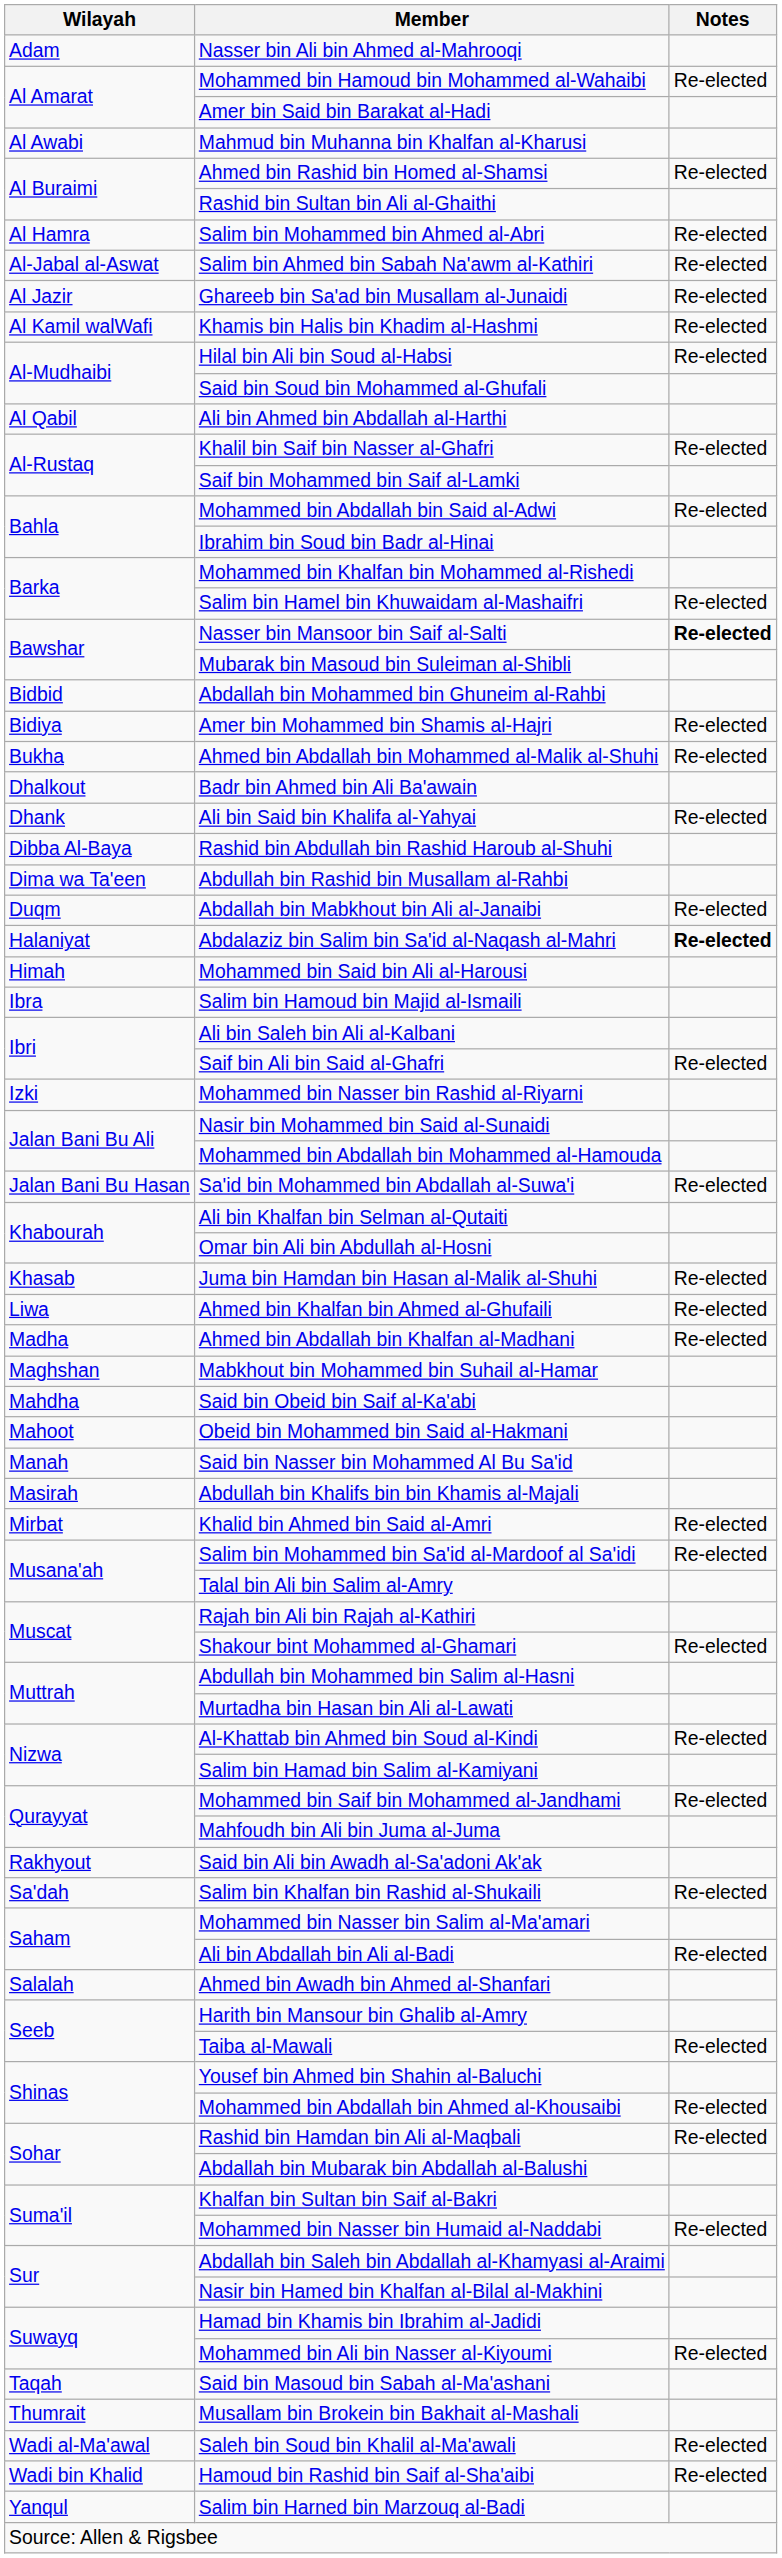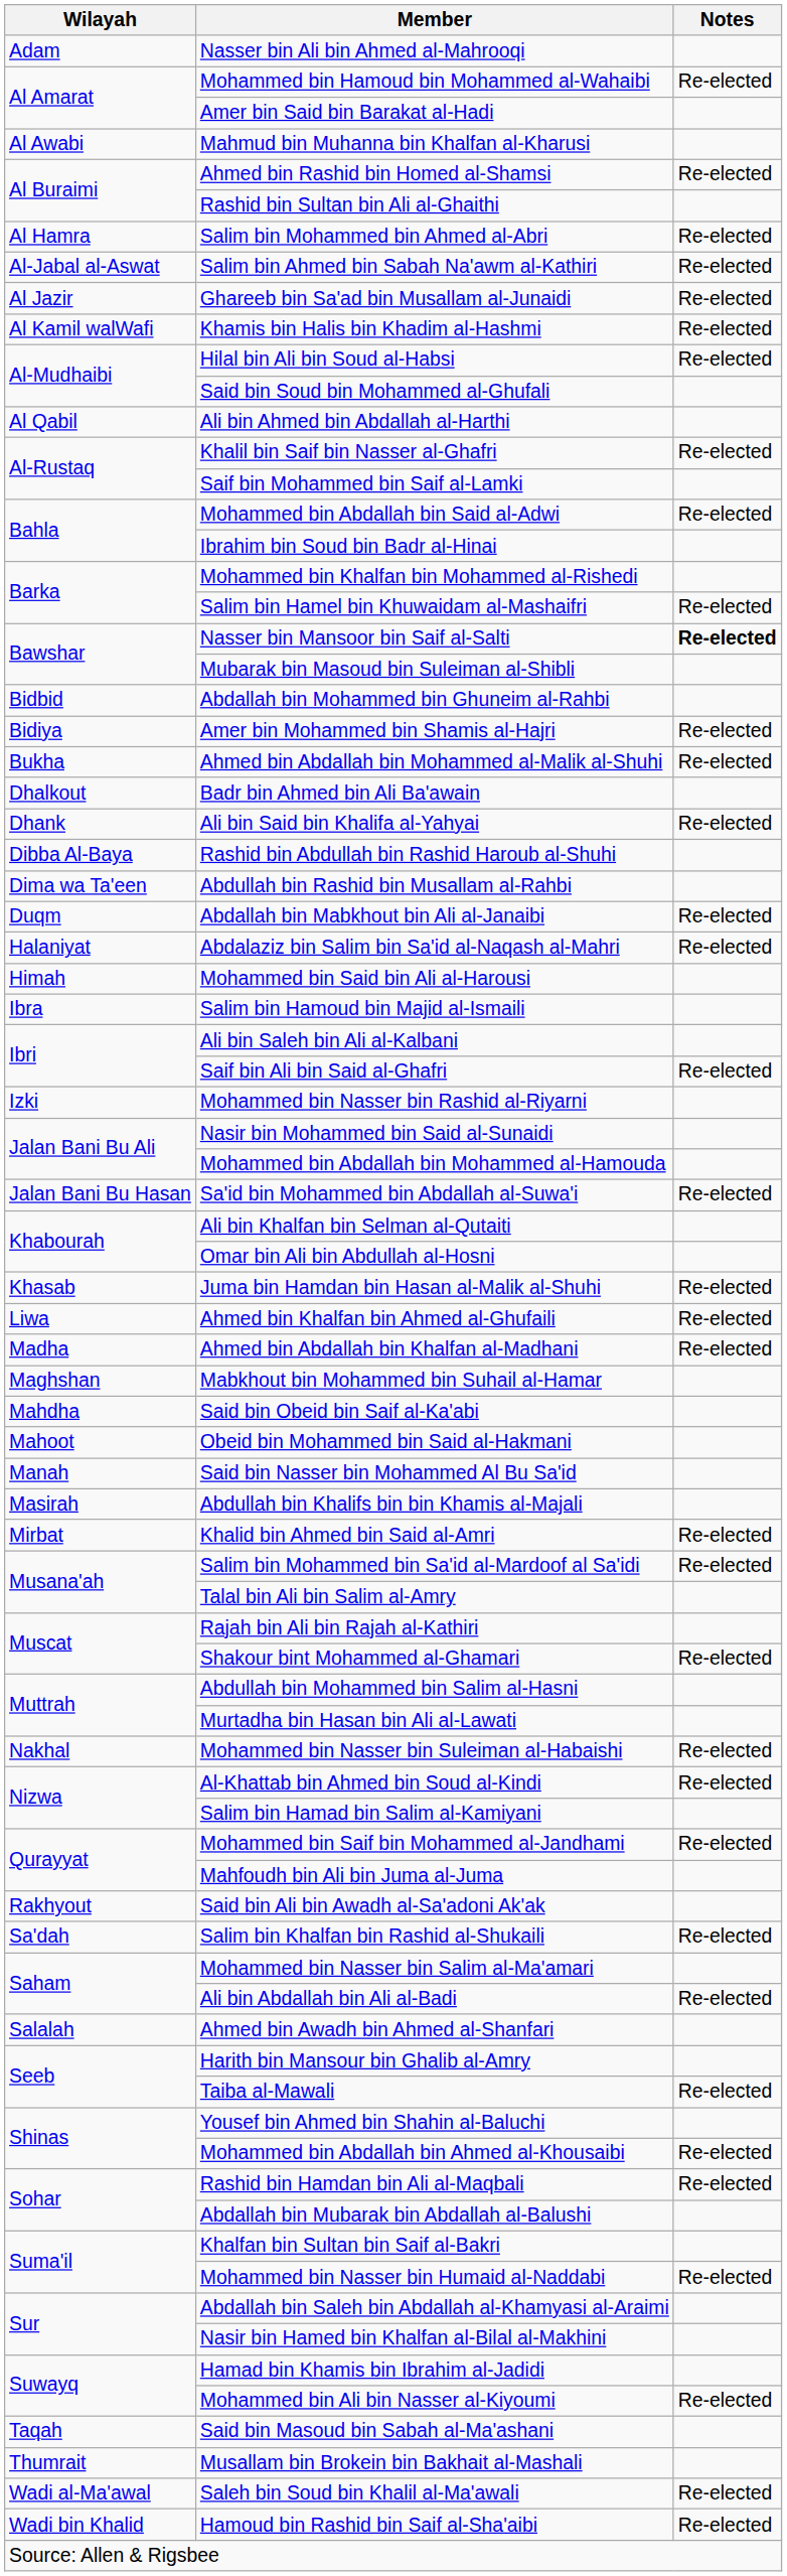 <table class=wikitable>
 <tr>
 <th>Wilayah</th>
 <th>Member</th>
 <th>Notes</th>
 </tr>
 <tr>
 <td><a href='#'>Adam</a></td>
 <td><a href='#'>Nasser bin Ali bin Ahmed al-Mahrooqi</a></td>
 <td></td>
 </tr>
 <tr>
 <td rowspan=2><a href='#'>Al Amarat</a></td>
 <td><a href='#'>Mohammed bin Hamoud bin Mohammed al-Wahaibi</a></td>
 <td>Re-elected</td>
 </tr>
 <tr>
 <td><a href='#'>Amer bin Said bin Barakat al-Hadi</a></td>
 <td></td>
 </tr>
 <tr>
 <td><a href='#'>Al Awabi</a></td>
 <td><a href='#'>Mahmud bin Muhanna bin Khalfan al-Kharusi</a></td>
 <td></td>
 </tr>
 <tr>
 <td rowspan=2><a href='#'>Al Buraimi</a></td>
 <td><a href='#'>Ahmed bin Rashid bin Homed al-Shamsi</a></td>
 <td>Re-elected</td>
 </tr>
 <tr>
 <td><a href='#'>Rashid bin Sultan bin Ali al-Ghaithi</a></td>
 <td></td>
 </tr>
 <tr>
 <td><a href='#'>Al Hamra</a></td>
 <td><a href='#'>Salim bin Mohammed bin Ahmed al-Abri</a></td>
 <td>Re-elected</td>
 </tr>
 <tr>
 <td><a href='#'>Al-Jabal al-Aswat</a></td>
 <td><a href='#'>Salim bin Ahmed bin Sabah Na'awm al-Kathiri</a></td>
 <td>Re-elected</td>
 </tr>
 <tr>
 <td><a href='#'>Al Jazir</a></td>
 <td><a href='#'>Ghareeb bin Sa'ad bin Musallam al-Junaidi</a></td>
 <td>Re-elected</td>
 </tr>
 <tr>
 <td><a href='#'>Al Kamil walWafi</a></td>
 <td><a href='#'>Khamis bin Halis bin Khadim al-Hashmi</a></td>
 <td>Re-elected</td>
 </tr>
 <tr>
 <td rowspan=2><a href='#'>Al-Mudhaibi</a></td>
 <td><a href='#'>Hilal bin Ali bin Soud al-Habsi</a></td>
 <td>Re-elected</td>
 </tr>
 <tr>
 <td><a href='#'>Said bin Soud bin Mohammed al-Ghufali</a></td>
 <td></td>
 </tr>
 <tr>
 <td><a href='#'>Al Qabil</a></td>
 <td><a href='#'>Ali bin Ahmed bin Abdallah al-Harthi</a></td>
 <td></td>
 </tr>
 <tr>
 <td rowspan=2><a href='#'>Al-Rustaq</a></td>
 <td><a href='#'>Khalil bin Saif bin Nasser al-Ghafri</a></td>
 <td>Re-elected</td>
 </tr>
 <tr>
 <td><a href='#'>Saif bin Mohammed bin Saif al-Lamki</a></td>
 <td></td>
 </tr>
 <tr>
 <td rowspan=2><a href='#'>Bahla</a></td>
 <td><a href='#'>Mohammed bin Abdallah bin Said al-Adwi</a></td>
 <td>Re-elected</td>
 </tr>
 <tr>
 <td><a href='#'>Ibrahim bin Soud bin Badr al-Hinai</a></td>
 <td></td>
 </tr>
 <tr>
 <td rowspan=2><a href='#'>Barka</a></td>
 <td><a href='#'>Mohammed bin Khalfan bin Mohammed al-Rishedi</a></td>
 <td></td>
 </tr>
 <tr>
 <td><a href='#'>Salim bin Hamel bin Khuwaidam al-Mashaifri</a></td>
 <td>Re-elected</td>
 </tr>
 <tr>
 <td rowspan=2><a href='#'>Bawshar</a></td>
 <td><a href='#'>Nasser bin Mansoor bin Saif al-Salti</a></td>
 <td><strong>Re-elected</strong></td>
 </tr>
 <tr>
 <td><a href='#'>Mubarak bin Masoud bin Suleiman al-Shibli</a></td>
 <td></td>
 </tr>
 <tr>
 <td><a href='#'>Bidbid</a></td>
 <td><a href='#'>Abdallah bin Mohammed bin Ghuneim al-Rahbi</a></td>
 <td></td>
 </tr>
 <tr>
 <td><a href='#'>Bidiya</a></td>
 <td><a href='#'>Amer bin Mohammed bin Shamis al-Hajri</a></td>
 <td>Re-elected</td>
 </tr>
 <tr>
 <td><a href='#'>Bukha</a></td>
 <td><a href='#'>Ahmed bin Abdallah bin Mohammed al-Malik al-Shuhi</a></td>
 <td>Re-elected</td>
 </tr>
 <tr>
 <td><a href='#'>Dhalkout</a></td>
 <td><a href='#'>Badr bin Ahmed bin Ali Ba'awain</a></td>
 <td></td>
 </tr>
 <tr>
 <td><a href='#'>Dhank</a></td>
 <td><a href='#'>Ali bin Said bin Khalifa al-Yahyai</a></td>
 <td>Re-elected</td>
 </tr>
 <tr>
 <td><a href='#'>Dibba Al-Baya</a></td>
 <td><a href='#'>Rashid bin Abdullah bin Rashid Haroub al-Shuhi</a></td>
 <td></td>
 </tr>
 <tr>
 <td><a href='#'>Dima wa Ta'een</a></td>
 <td><a href='#'>Abdullah bin Rashid bin Musallam al-Rahbi</a></td>
 <td></td>
 </tr>
 <tr>
 <td><a href='#'>Duqm</a></td>
 <td><a href='#'>Abdallah bin Mabkhout bin Ali al-Janaibi</a></td>
 <td>Re-elected</td>
 </tr>
 <tr>
 <td><a href='#'>Halaniyat</a></td>
 <td><a href='#'>Abdalaziz bin Salim bin Sa'id al-Naqash al-Mahri</a></td>
-<td><strong>Re-elected</strong></td>
+<td>Re-elected</td>
 </tr>
 <tr>
 <td><a href='#'>Himah</a></td>
 <td><a href='#'>Mohammed bin Said bin Ali al-Harousi</a></td>
 <td></td>
 </tr>
 <tr>
 <td><a href='#'>Ibra</a></td>
 <td><a href='#'>Salim bin Hamoud bin Majid al-Ismaili</a></td>
 <td></td>
 </tr>
 <tr>
 <td rowspan=2><a href='#'>Ibri</a></td>
 <td><a href='#'>Ali bin Saleh bin Ali al-Kalbani</a></td>
 <td></td>
 </tr>
 <tr>
 <td><a href='#'>Saif bin Ali bin Said al-Ghafri</a></td>
 <td>Re-elected</td>
 </tr>
 <tr>
 <td><a href='#'>Izki</a></td>
 <td><a href='#'>Mohammed bin Nasser bin Rashid al-Riyarni</a></td>
 <td></td>
 </tr>
 <tr>
 <td rowspan=2><a href='#'>Jalan Bani Bu Ali</a></td>
 <td><a href='#'>Nasir bin Mohammed bin Said al-Sunaidi</a></td>
 <td></td>
 </tr>
 <tr>
 <td><a href='#'>Mohammed bin Abdallah bin Mohammed al-Hamouda</a></td>
 <td></td>
 </tr>
 <tr>
 <td><a href='#'>Jalan Bani Bu Hasan</a></td>
 <td><a href='#'>Sa'id bin Mohammed bin Abdallah al-Suwa'i</a></td>
 <td>Re-elected</td>
 </tr>
 <tr>
 <td rowspan=2><a href='#'>Khabourah</a></td>
 <td><a href='#'>Ali bin Khalfan bin Selman al-Qutaiti</a></td>
 <td></td>
 </tr>
 <tr>
 <td><a href='#'>Omar bin Ali bin Abdullah al-Hosni</a></td>
 <td></td>
 </tr>
 <tr>
 <td><a href='#'>Khasab</a></td>
 <td><a href='#'>Juma bin Hamdan bin Hasan al-Malik al-Shuhi</a></td>
 <td>Re-elected</td>
 </tr>
 <tr>
 <td><a href='#'>Liwa</a></td>
 <td><a href='#'>Ahmed bin Khalfan bin Ahmed al-Ghufaili</a></td>
 <td>Re-elected</td>
 </tr>
 <tr>
 <td><a href='#'>Madha</a></td>
 <td><a href='#'>Ahmed bin Abdallah bin Khalfan al-Madhani</a></td>
 <td>Re-elected</td>
 </tr>
 <tr>
 <td><a href='#'>Maghshan</a></td>
 <td><a href='#'>Mabkhout bin Mohammed bin Suhail al-Hamar</a></td>
 <td></td>
 </tr>
 <tr>
 <td><a href='#'>Mahdha</a></td>
 <td><a href='#'>Said bin Obeid bin Saif al-Ka'abi</a></td>
 <td></td>
 </tr>
 <tr>
 <td><a href='#'>Mahoot</a></td>
 <td><a href='#'>Obeid bin Mohammed bin Said al-Hakmani</a></td>
 <td></td>
 </tr>
 <tr>
 <td><a href='#'>Manah</a></td>
 <td><a href='#'>Said bin Nasser bin Mohammed Al Bu Sa'id</a></td>
 <td></td>
 </tr>
 <tr>
 <td><a href='#'>Masirah</a></td>
 <td><a href='#'>Abdullah bin Khalifs bin bin Khamis al-Majali</a></td>
 <td></td>
 </tr>
 <tr>
 <td><a href='#'>Mirbat</a></td>
 <td><a href='#'>Khalid bin Ahmed bin Said al-Amri</a></td>
 <td>Re-elected</td>
 </tr>
 <tr>
 <td rowspan=2><a href='#'>Musana'ah</a></td>
 <td><a href='#'>Salim bin Mohammed bin Sa'id al-Mardoof al Sa'idi</a></td>
 <td>Re-elected</td>
 </tr>
 <tr>
 <td><a href='#'>Talal bin Ali bin Salim al-Amry</a></td>
 <td></td>
 </tr>
 <tr>
 <td rowspan=2><a href='#'>Muscat</a></td>
 <td><a href='#'>Rajah bin Ali bin Rajah al-Kathiri</a></td>
 <td></td>
 </tr>
 <tr>
 <td><a href='#'>Shakour bint Mohammed al-Ghamari</a></td>
 <td>Re-elected</td>
 </tr>
 <tr>
 <td rowspan=2><a href='#'>Muttrah</a></td>
 <td><a href='#'>Abdullah bin Mohammed bin Salim al-Hasni</a></td>
 <td></td>
 </tr>
 <tr>
 <td><a href='#'>Murtadha bin Hasan bin Ali al-Lawati</a></td>
 <td></td>
 </tr>
 <tr>
+<td><a href='#'>Nakhal</a></td>
+<td><a href='#'>Mohammed bin Nasser bin Suleiman al-Habaishi</a></td>
+<td>Re-elected</td>
+</tr>
+<tr>
 <td rowspan=2><a href='#'>Nizwa</a></td>
 <td><a href='#'>Al-Khattab bin Ahmed bin Soud al-Kindi</a></td>
 <td>Re-elected</td>
 </tr>
 <tr>
 <td><a href='#'>Salim bin Hamad bin Salim al-Kamiyani</a></td>
 <td></td>
 </tr>
 <tr>
 <td rowspan=2><a href='#'>Qurayyat</a></td>
 <td><a href='#'>Mohammed bin Saif bin Mohammed al-Jandhami</a></td>
 <td>Re-elected</td>
 </tr>
 <tr>
 <td><a href='#'>Mahfoudh bin Ali bin Juma al-Juma</a></td>
 <td></td>
 </tr>
 <tr>
 <td><a href='#'>Rakhyout</a></td>
 <td><a href='#'>Said bin Ali bin Awadh al-Sa'adoni Ak'ak</a></td>
 <td></td>
 </tr>
 <tr>
 <td><a href='#'>Sa'dah</a></td>
 <td><a href='#'>Salim bin Khalfan bin Rashid al-Shukaili</a></td>
 <td>Re-elected</td>
 </tr>
 <tr>
 <td rowspan=2><a href='#'>Saham</a></td>
 <td><a href='#'>Mohammed bin Nasser bin Salim al-Ma'amari</a></td>
 <td></td>
 </tr>
 <tr>
 <td><a href='#'>Ali bin Abdallah bin Ali al-Badi</a></td>
 <td>Re-elected</td>
 </tr>
 <tr>
 <td><a href='#'>Salalah</a></td>
 <td><a href='#'>Ahmed bin Awadh bin Ahmed al-Shanfari</a></td>
 <td></td>
 </tr>
 <tr>
 <td rowspan=2><a href='#'>Seeb</a></td>
 <td><a href='#'>Harith bin Mansour bin Ghalib al-Amry</a></td>
 <td></td>
 </tr>
 <tr>
 <td><a href='#'>Taiba al-Mawali</a></td>
 <td>Re-elected</td>
 </tr>
 <tr>
 <td rowspan=2><a href='#'>Shinas</a></td>
 <td><a href='#'>Yousef bin Ahmed bin Shahin al-Baluchi</a></td>
 <td></td>
 </tr>
 <tr>
 <td><a href='#'>Mohammed bin Abdallah bin Ahmed al-Khousaibi</a></td>
 <td>Re-elected</td>
 </tr>
 <tr>
 <td rowspan=2><a href='#'>Sohar</a></td>
 <td><a href='#'>Rashid bin Hamdan bin Ali al-Maqbali</a></td>
 <td>Re-elected</td>
 </tr>
 <tr>
 <td><a href='#'>Abdallah bin Mubarak bin Abdallah al-Balushi</a></td>
 <td></td>
 </tr>
 <tr>
 <td rowspan=2><a href='#'>Suma'il</a></td>
 <td><a href='#'>Khalfan bin Sultan bin Saif al-Bakri</a></td>
 <td></td>
 </tr>
 <tr>
 <td><a href='#'>Mohammed bin Nasser bin Humaid al-Naddabi</a></td>
 <td>Re-elected</td>
 </tr>
 <tr>
 <td rowspan=2><a href='#'>Sur</a></td>
 <td><a href='#'>Abdallah bin Saleh bin Abdallah al-Khamyasi al-Araimi</a></td>
 <td></td>
 </tr>
 <tr>
 <td><a href='#'>Nasir bin Hamed bin Khalfan al-Bilal al-Makhini</a></td>
 <td></td>
 </tr>
 <tr>
 <td rowspan=2><a href='#'>Suwayq</a></td>
 <td><a href='#'>Hamad bin Khamis bin Ibrahim al-Jadidi</a></td>
 <td></td>
 </tr>
 <tr>
 <td><a href='#'>Mohammed bin Ali bin Nasser al-Kiyoumi</a></td>
 <td>Re-elected</td>
 </tr>
 <tr>
 <td><a href='#'>Taqah</a></td>
 <td><a href='#'>Said bin Masoud bin Sabah al-Ma'ashani</a></td>
 <td></td>
 </tr>
 <tr>
 <td><a href='#'>Thumrait</a></td>
 <td><a href='#'>Musallam bin Brokein bin Bakhait al-Mashali</a></td>
 <td></td>
 </tr>
 <tr>
 <td><a href='#'>Wadi al-Ma'awal</a></td>
 <td><a href='#'>Saleh bin Soud bin Khalil al-Ma'awali</a></td>
 <td>Re-elected</td>
 </tr>
 <tr>
 <td><a href='#'>Wadi bin Khalid</a></td>
 <td><a href='#'>Hamoud bin Rashid bin Saif al-Sha'aibi</a></td>
 <td>Re-elected</td>
 </tr>
 <tr>
-<td><a href='#'>Yanqul</a></td>
-<td><a href='#'>Salim bin Harned bin Marzouq al-Badi</a></td>
-<td></td>
-</tr>
-<tr>
 <td colspan=3>Source: Allen & Rigsbee</td>
 </tr>
 </table>
